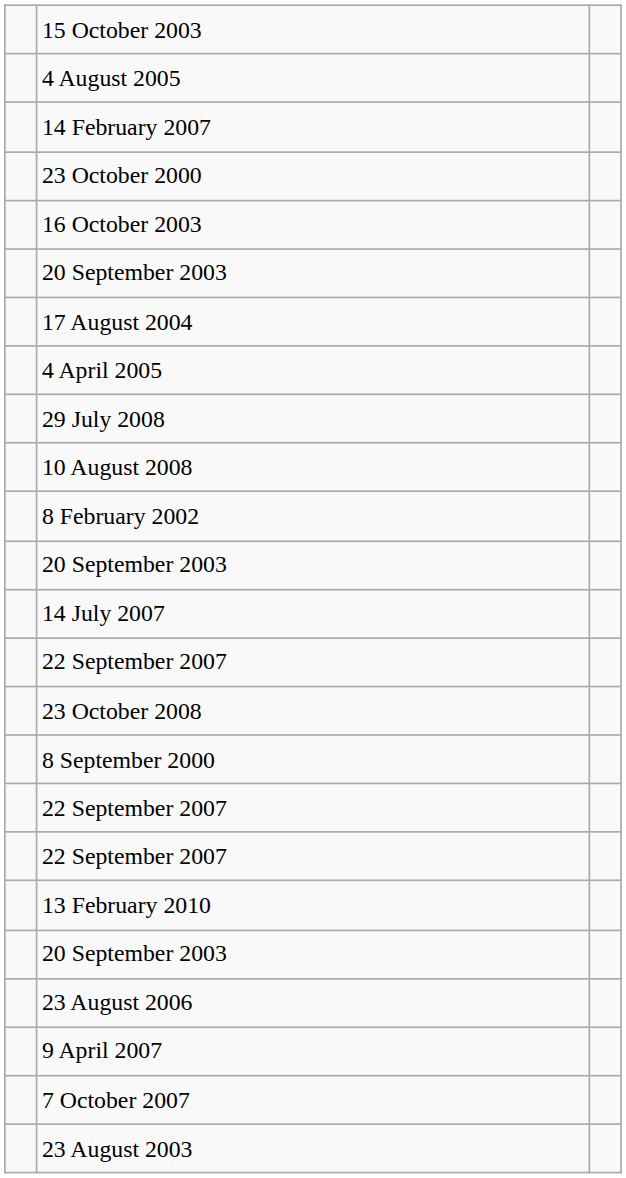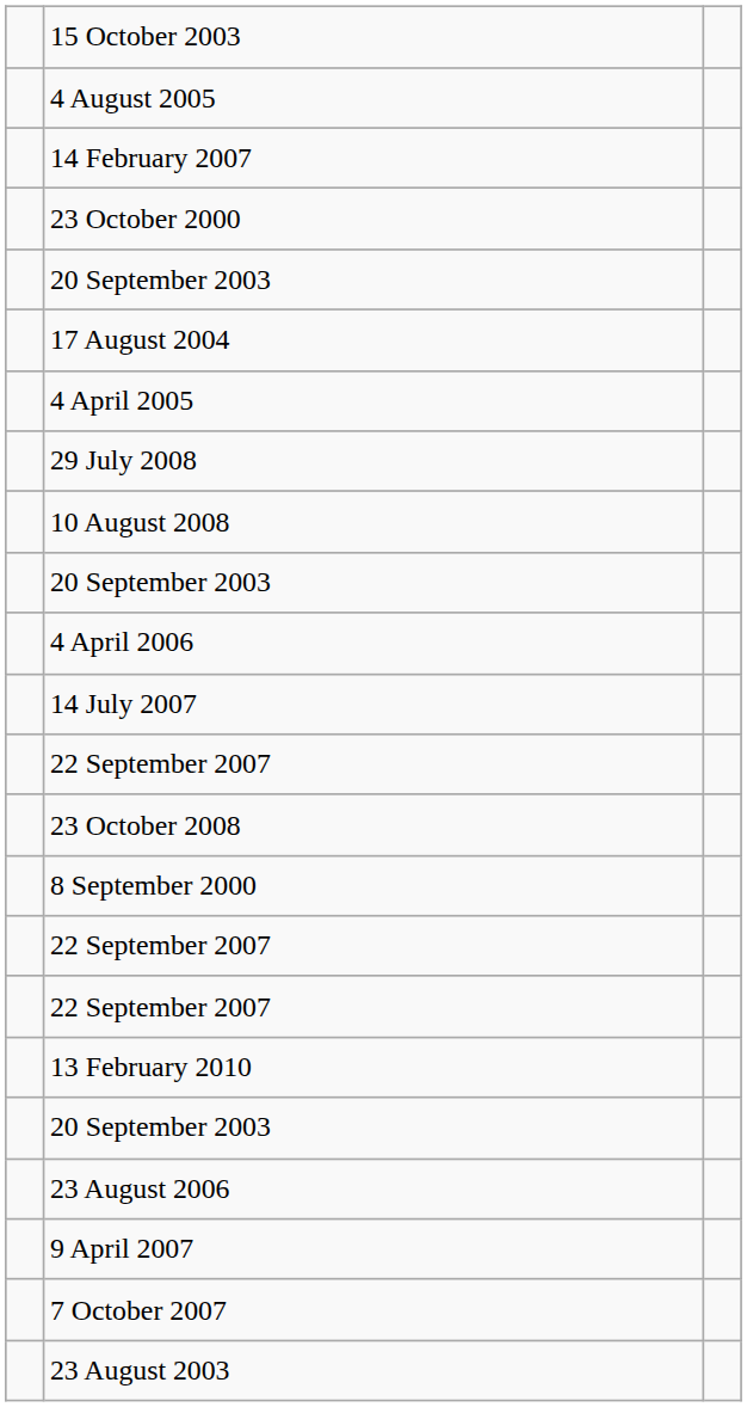 <table class="wikitable" style="font-size: 89%; float: left; width: 26em; margin-right: 1em; height: 700px">
 <tr>
 <td></td>
 <td>15 October 2003</td>
 <td></td>
 </tr>
 <tr>
 <td></td>
 <td>4 August 2005</td>
 <td></td>
 </tr>
 <tr>
 <td></td>
 <td>14 February 2007</td>
 <td></td>
 </tr>
 <tr>
 <td></td>
 <td>23 October 2000</td>
-<td></td>
-</tr>
-<tr>
-<td></td>
-<td>16 October 2003</td>
 <td></td>
 </tr>
 <tr>
 <td></td>
 <td>20 September 2003</td>
 <td></td>
 </tr>
 <tr>
 <td></td>
 <td>17 August 2004</td>
 <td></td>
 </tr>
 <tr>
 <td></td>
 <td>4 April 2005</td>
 <td></td>
 </tr>
 <tr>
 <td></td>
 <td>29 July 2008</td>
 <td></td>
 </tr>
 <tr>
 <td></td>
 <td>10 August 2008</td>
 <td></td>
 </tr>
 <tr>
 <td></td>
-<td>8 February 2002</td>
+<td>20 September 2003</td>
 <td></td>
 </tr>
 <tr>
 <td></td>
-<td>20 September 2003</td>
+<td>4 April 2006</td>
 <td></td>
 </tr>
 <tr>
 <td></td>
 <td>14 July 2007</td>
 <td></td>
 </tr>
 <tr>
 <td></td>
 <td>22 September 2007</td>
 <td></td>
 </tr>
 <tr>
 <td></td>
 <td>23 October 2008</td>
 <td></td>
 </tr>
 <tr>
 <td></td>
 <td>8 September 2000</td>
 <td></td>
 </tr>
 <tr>
 <td></td>
 <td>22 September 2007</td>
 <td></td>
 </tr>
 <tr>
 <td></td>
 <td>22 September 2007</td>
 <td></td>
 </tr>
 <tr>
 <td></td>
 <td>13 February 2010</td>
 <td></td>
 </tr>
 <tr>
 <td></td>
 <td>20 September 2003</td>
 <td></td>
 </tr>
 <tr>
 <td></td>
 <td>23 August 2006</td>
 <td></td>
 </tr>
 <tr>
 <td></td>
 <td>9 April 2007</td>
 <td></td>
 </tr>
 <tr>
 <td></td>
 <td>7 October 2007</td>
 <td></td>
 </tr>
 <tr>
 <td></td>
 <td>23 August 2003</td>
 <td></td>
 </tr>
 </table>
